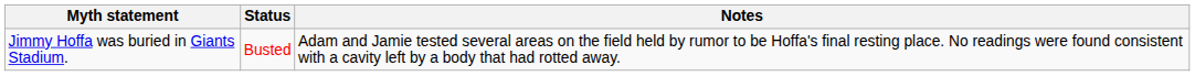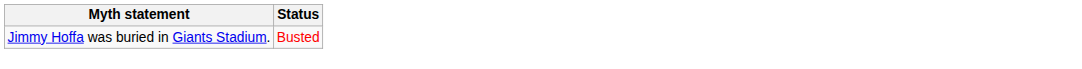 <table class="wikitable plainrowheaders">
 <tr>
 <th>Myth statement</th>
 <th>Status</th>
-<th>Notes</th>
 </tr>
 <tr>
 <td><a href='#'>Jimmy Hoffa</a> was buried in <a href='#'>Giants Stadium</a>.</td>
 <td style="color:red">Busted</td>
-<td>Adam and Jamie tested several areas on the field held by rumor to be Hoffa's final resting place. No readings were found consistent with a cavity left by a body that had rotted away.</td>
 </tr>
 </table>
